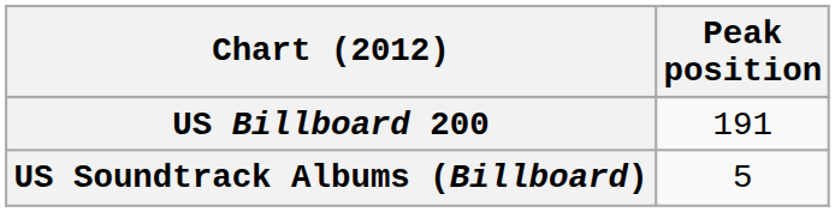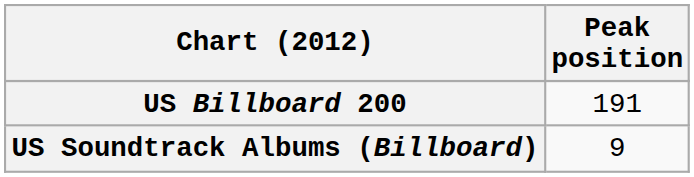 <table class="wikitable sortable plainrowheaders" style="text-align:center">
 <tr>
 <th scope="col">Chart (2012)</th>
 <th scope="col">Peak<br>position</th>
 </tr>
 <tr>
 </tr>
 <tr>
 <th scope="row">US <em>Billboard</em> 200</th>
 <td>191</td>
 </tr>
 <tr>
 <th scope="row">US Soundtrack Albums (<em>Billboard</em>)</th>
-<td>5</td>
+<td>9</td>
 </tr>
 </table>
